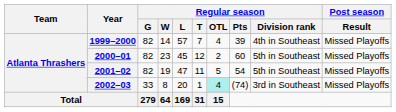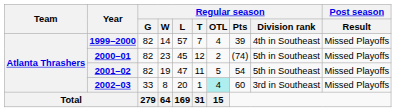 <table class="wikitable" style="font-size: 95%; text-align:center;">
 <tr>
 <th rowspan="2">Team</th>
 <th rowspan="2">Year</th>
 <th colspan="7"><a href='#'>Regular season</a></th>
 <th colspan="1"><a href='#'>Post season</a></th>
 </tr>
 <tr>
 <th>G</th>
 <th>W</th>
 <th>L</th>
 <th>T</th>
 <th>OTL</th>
 <th>Pts</th>
 <th>Division rank</th>
 <th>Result</th>
 </tr>
 <tr>
 <th rowspan="4"><a href='#'>Atlanta Thrashers</a></th>
 <th><a href='#'>1999–2000</a></th>
 <td>82</td>
 <td>14</td>
 <td>57</td>
 <td>7</td>
 <td>4</td>
 <td>39</td>
 <td>4th in Southeast</td>
 <td>Missed Playoffs</td>
 </tr>
 <tr>
 <th><a href='#'>2000–01</a></th>
 <td>82</td>
 <td>23</td>
 <td>45</td>
 <td>12</td>
 <td>2</td>
-<td>60</td>
+<td>(74)</td>
 <td>5th in Southeast</td>
 <td>Missed Playoffs</td>
 </tr>
 <tr>
 <th><a href='#'>2001–02</a></th>
 <td>82</td>
 <td>19</td>
 <td>47</td>
 <td>11</td>
 <td>5</td>
 <td>54</td>
 <td>5th in Southeast</td>
 <td>Missed Playoffs</td>
 </tr>
 <tr>
 <th><a href='#'>2002–03</a></th>
 <td>33</td>
 <td>8</td>
 <td>20</td>
 <td>1</td>
 <td style="background: paleturquoise;">4</td>
-<td>(74)</td>
+<td>60</td>
 <td>3rd in Southeast</td>
 <td>Missed Playoffs</td>
 </tr>
 <tr>
 <th colspan="2">Total</th>
 <th>279</th>
 <th>64</th>
 <th>169</th>
 <th>31</th>
 <th>15</th>
 </tr>
 </table>
